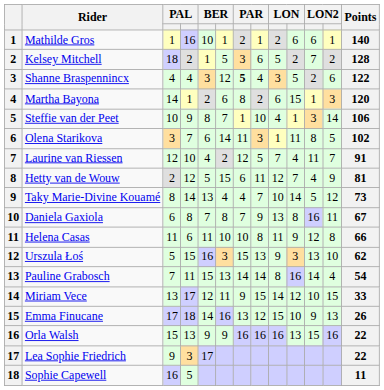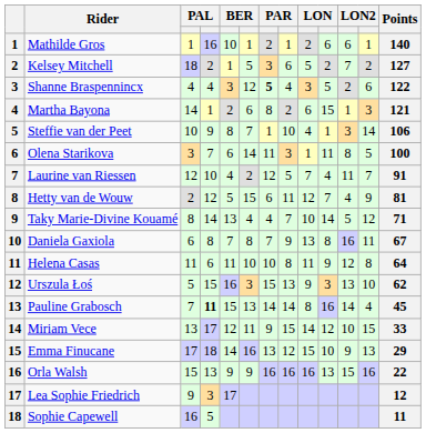 <table class="wikitable plainrowheaders" style="font-size:85%; text-align:center">
 <tr>
 <th rowspan=2 style="vertical-align:middle"></th>
 <th rowspan=2 style="vertical-align:middle">Rider</th>
 <th colspan=2>PAL<br></th>
 <th colspan=2>BER<br></th>
 <th colspan=2>PAR<br></th>
 <th colspan=2>LON<br></th>
 <th colspan=2>LON2<br></th>
 <th rowspan=2 style="vertical-align:middle">Points</th>
 </tr>
 <tr>
 <th></th>
 <th></th>
 <th></th>
 <th></th>
 <th></th>
 <th></th>
 <th></th>
 <th></th>
 <th></th>
 <th></th>
 </tr>
 <tr>
 <th>1</th>
 <td style="text-align:left"> <a href='#'>Mathilde Gros</a> </td>
 <td style="background:#FFFFBF;">1</td>
 <td style="background:#cfcfff;">16</td>
 <td style="background:#dfffdf;">10</td>
 <td style="background:#FFFFBF;">1</td>
 <td style="background:#DFDFDF;">2</td>
 <td style="background:#FFFFBF;">1</td>
 <td style="background:#DFDFDF;">2</td>
 <td style="background:#dfffdf;">6</td>
 <td style="background:#dfffdf;">6</td>
 <td style="background:#FFFFBF;">1</td>
 <th>140</th>
 </tr>
 <tr>
 <th>2</th>
 <td style="text-align:left"> <a href='#'>Kelsey Mitchell</a></td>
 <td style="background:#cfcfff;">18</td>
 <td style="background:#DFDFDF;">2</td>
 <td style="background:#FFFFBF;">1</td>
 <td style="background:#dfffdf;">5</td>
 <td style="background:#ffdf9f;">3</td>
 <td style="background:#dfffdf;">6</td>
 <td style="background:#dfffdf;">5</td>
 <td style="background:#DFDFDF;">2</td>
 <td style="background:#dfffdf;">7</td>
 <td style="background:#DFDFDF;">2</td>
-<th>128</th>
+<th>127</th>
 </tr>
 <tr>
 <th>3</th>
 <td style="text-align:left"> <a href='#'>Shanne Braspennincx</a></td>
 <td style="background:#dfffdf;">4</td>
 <td style="background:#dfffdf;">4</td>
 <td style="background:#ffdf9f;">3</td>
 <td style="background:#dfffdf;">12</td>
 <td style="background:#dfffdf;"><strong>5</strong></td>
 <td style="background:#dfffdf;">4</td>
 <td style="background:#ffdf9f;">3</td>
 <td style="background:#dfffdf;">5</td>
 <td style="background:#DFDFDF;">2</td>
 <td style="background:#dfffdf;">6</td>
 <th>122</th>
 </tr>
 <tr>
 <th>4</th>
 <td style="text-align:left"> <a href='#'>Martha Bayona</a></td>
 <td style="background:#dfffdf;">14</td>
 <td style="background:#FFFFBF;">1</td>
 <td style="background:#DFDFDF;">2</td>
 <td style="background:#dfffdf;">6</td>
 <td style="background:#dfffdf;">8</td>
 <td style="background:#DFDFDF;">2</td>
 <td style="background:#dfffdf;">6</td>
 <td style="background:#dfffdf;">15</td>
 <td style="background:#FFFFBF;">1</td>
 <td style="background:#ffdf9f;">3</td>
-<th>120</th>
+<th>121</th>
 </tr>
 <tr>
 <th>5</th>
 <td style="text-align:left"> <a href='#'>Steffie van der Peet</a></td>
 <td style="background:#dfffdf;">10</td>
 <td style="background:#dfffdf;">9</td>
 <td style="background:#dfffdf;">8</td>
 <td style="background:#dfffdf;">7</td>
 <td style="background:#FFFFBF;">1</td>
 <td style="background:#dfffdf;">10</td>
 <td style="background:#dfffdf;">4</td>
 <td style="background:#FFFFBF;">1</td>
 <td style="background:#ffdf9f;">3</td>
 <td style="background:#dfffdf;">14</td>
 <th>106</th>
 </tr>
 <tr>
 <th>6</th>
 <td style="text-align:left"> <a href='#'>Olena Starikova</a></td>
 <td style="background:#ffdf9f;">3</td>
 <td style="background:#dfffdf;">7</td>
 <td style="background:#dfffdf;">6</td>
 <td style="background:#dfffdf;">14</td>
 <td style="background:#dfffdf;">11</td>
 <td style="background:#ffdf9f;">3</td>
 <td style="background:#FFFFBF;">1</td>
 <td style="background:#dfffdf;">11</td>
 <td style="background:#dfffdf;">8</td>
 <td style="background:#dfffdf;">5</td>
-<th>102</th>
+<th>100</th>
 </tr>
 <tr>
 <th>7</th>
 <td style="text-align:left"> <a href='#'>Laurine van Riessen</a></td>
 <td style="background:#dfffdf;">12</td>
 <td style="background:#dfffdf;">10</td>
 <td style="background:#dfffdf;">4</td>
 <td style="background:#DFDFDF;">2</td>
 <td style="background:#dfffdf;">12</td>
 <td style="background:#dfffdf;">5</td>
 <td style="background:#dfffdf;">7</td>
 <td style="background:#dfffdf;">4</td>
 <td style="background:#dfffdf;">11</td>
 <td style="background:#dfffdf;">7</td>
 <th>91</th>
 </tr>
 <tr>
 <th>8</th>
 <td style="text-align:left"> <a href='#'>Hetty van de Wouw</a></td>
 <td style="background:#DFDFDF;">2</td>
 <td style="background:#dfffdf;">12</td>
 <td style="background:#dfffdf;">5</td>
 <td style="background:#dfffdf;">15</td>
 <td style="background:#dfffdf;">6</td>
 <td style="background:#dfffdf;">11</td>
 <td style="background:#dfffdf;">12</td>
 <td style="background:#dfffdf;">7</td>
 <td style="background:#dfffdf;">4</td>
 <td style="background:#dfffdf;">9</td>
 <th>81</th>
 </tr>
 <tr>
 <th>9</th>
 <td style="text-align:left"> <a href='#'>Taky Marie-Divine Kouamé</a></td>
 <td style="background:#dfffdf;">8</td>
 <td style="background:#dfffdf;">14</td>
 <td style="background:#dfffdf;">13</td>
 <td style="background:#dfffdf;">4</td>
 <td style="background:#dfffdf;">4</td>
 <td style="background:#dfffdf;">7</td>
 <td style="background:#dfffdf;">10</td>
 <td style="background:#dfffdf;">14</td>
 <td style="background:#dfffdf;">5</td>
 <td style="background:#dfffdf;">12</td>
-<th>73</th>
+<th>71</th>
 </tr>
 <tr>
 <th>10</th>
 <td style="text-align:left"> <a href='#'>Daniela Gaxiola</a></td>
 <td style="background:#dfffdf;">6</td>
 <td style="background:#dfffdf;">8</td>
 <td style="background:#dfffdf;">7</td>
 <td style="background:#dfffdf;">8</td>
 <td style="background:#dfffdf;">7</td>
 <td style="background:#dfffdf;">9</td>
 <td style="background:#dfffdf;">13</td>
 <td style="background:#dfffdf;">8</td>
 <td style="background:#cfcfff;">16</td>
 <td style="background:#dfffdf;">11</td>
 <th>67</th>
 </tr>
 <tr>
 <th>11</th>
 <td style="text-align:left"> <a href='#'>Helena Casas</a></td>
 <td style="background:#dfffdf;">11</td>
 <td style="background:#dfffdf;">6</td>
 <td style="background:#dfffdf;">11</td>
 <td style="background:#dfffdf;">10</td>
 <td style="background:#dfffdf;">10</td>
 <td style="background:#dfffdf;">8</td>
 <td style="background:#dfffdf;">11</td>
 <td style="background:#dfffdf;">9</td>
 <td style="background:#dfffdf;">12</td>
 <td style="background:#dfffdf;">8</td>
-<th>66</th>
+<th>64</th>
 </tr>
 <tr>
 <th>12</th>
 <td style="text-align:left"> <a href='#'>Urszula Łoś</a></td>
 <td style="background:#dfffdf;">5</td>
 <td style="background:#dfffdf;">15</td>
 <td style="background:#cfcfff;">16</td>
 <td style="background:#ffdf9f;">3</td>
 <td style="background:#dfffdf;">15</td>
 <td style="background:#dfffdf;">13</td>
 <td style="background:#dfffdf;">9</td>
 <td style="background:#ffdf9f;">3</td>
 <td style="background:#dfffdf;">13</td>
 <td style="background:#dfffdf;">10</td>
 <th>62</th>
 </tr>
 <tr>
 <th>13</th>
 <td style="text-align:left"> <a href='#'>Pauline Grabosch</a></td>
 <td style="background:#dfffdf;">7</td>
-<td style="background:#dfffdf;">11</td>
+<td style="background:#dfffdf;"><strong>11</strong></td>
 <td style="background:#dfffdf;">15</td>
 <td style="background:#dfffdf;">13</td>
 <td style="background:#dfffdf;">14</td>
 <td style="background:#dfffdf;">14</td>
 <td style="background:#dfffdf;">8</td>
 <td style="background:#cfcfff;">16</td>
 <td style="background:#dfffdf;">14</td>
 <td style="background:#dfffdf;">4</td>
-<th>54</th>
+<th>45</th>
 </tr>
 <tr>
 <th>14</th>
 <td style="text-align:left"> <a href='#'>Miriam Vece</a></td>
 <td style="background:#dfffdf;">13</td>
 <td style="background:#cfcfff;">17</td>
 <td style="background:#dfffdf;">12</td>
 <td style="background:#dfffdf;">11</td>
 <td style="background:#dfffdf;">9</td>
 <td style="background:#dfffdf;">15</td>
 <td style="background:#dfffdf;">14</td>
 <td style="background:#dfffdf;">12</td>
 <td style="background:#dfffdf;">10</td>
 <td style="background:#dfffdf;">15</td>
 <th>33</th>
 </tr>
 <tr>
 <th>15</th>
 <td style="text-align:left"> <a href='#'>Emma Finucane</a></td>
 <td style="background:#cfcfff;">17</td>
 <td style="background:#cfcfff;">18</td>
 <td style="background:#dfffdf;">14</td>
 <td style="background:#cfcfff;">16</td>
 <td style="background:#dfffdf;">13</td>
 <td style="background:#dfffdf;">12</td>
 <td style="background:#dfffdf;">15</td>
 <td style="background:#dfffdf;">10</td>
 <td style="background:#dfffdf;">9</td>
 <td style="background:#dfffdf;">13</td>
-<th>26</th>
+<th>29</th>
 </tr>
 <tr>
 <th>16</th>
 <td style="text-align:left"> <a href='#'>Orla Walsh</a></td>
 <td style="background:#dfffdf;">15</td>
 <td style="background:#dfffdf;">13</td>
 <td style="background:#dfffdf;">9</td>
 <td style="background:#dfffdf;">9</td>
 <td style="background:#cfcfff;">16</td>
 <td style="background:#cfcfff;">16</td>
 <td style="background:#cfcfff;">16</td>
 <td style="background:#dfffdf;">13</td>
 <td style="background:#dfffdf;">15</td>
 <td style="background:#cfcfff;">16</td>
 <th>22</th>
 </tr>
 <tr>
 <th>17</th>
 <td style="text-align:left"> <a href='#'>Lea Sophie Friedrich</a></td>
 <td style="background:#dfffdf;">9</td>
 <td style="background:#ffdf9f;">3</td>
 <td style="background:#cfcfff;">17</td>
 <td style="background:#cfcfff;"></td>
 <td style="background:#cfcfff;"></td>
 <td style="background:#cfcfff;"></td>
 <td style="background:#cfcfff;"></td>
 <td style="background:#cfcfff;"></td>
 <td style="background:#cfcfff;"></td>
 <td style="background:#cfcfff;"></td>
-<th>22</th>
+<th>12</th>
 </tr>
 <tr>
 <th>18</th>
 <td style="text-align:left"> <a href='#'>Sophie Capewell</a></td>
 <td style="background:#cfcfff;">16</td>
 <td style="background:#dfffdf;">5</td>
 <td style="background:#cfcfff;"></td>
 <td style="background:#cfcfff;"></td>
 <td style="background:#cfcfff;"></td>
 <td style="background:#cfcfff;"></td>
 <td style="background:#cfcfff;"></td>
 <td style="background:#cfcfff;"></td>
 <td style="background:#cfcfff;"></td>
 <td style="background:#cfcfff;"></td>
 <th>11</th>
 </tr>
 </table>
